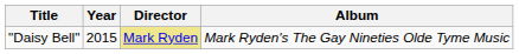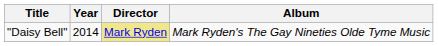 <table class="wikitable">
 <tr>
 <th>Title</th>
 <th>Year</th>
 <th>Director</th>
 <th>Album</th>
 </tr>
 <tr>
 <td>"Daisy Bell"</td>
-<td>2015</td>
+<td>2014</td>
 <td style="background: khaki;"><a href='#'>Mark Ryden</a></td>
 <td><em>Mark Ryden's The Gay Nineties Olde Tyme Music</em></td>
 </tr>
 </table>
